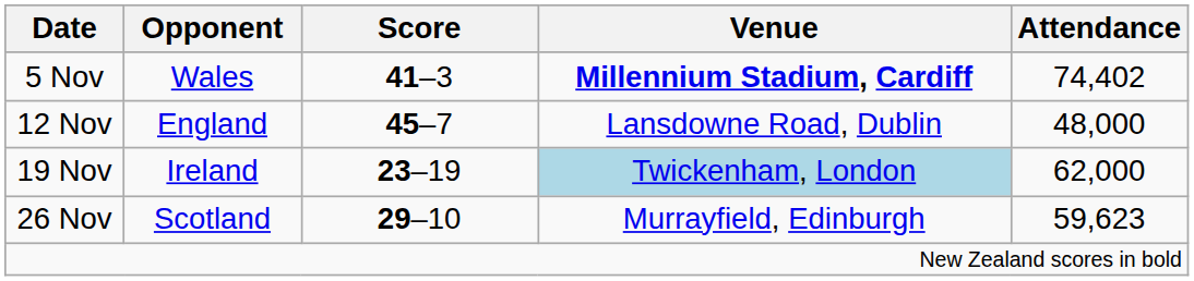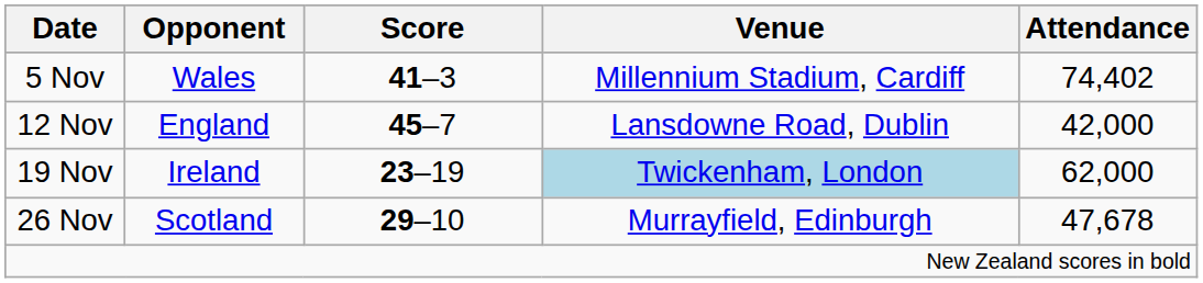 <table class="wikitable" style="text-align:center">
 <tr>
 <th width=10%>Date</th>
 <th width=15%>Opponent</th>
 <th width=20%>Score</th>
 <th width=40%>Venue</th>
 <th width=15%>Attendance</th>
 </tr>
 <tr>
 <td>5 Nov</td>
 <td><a href='#'>Wales</a></td>
 <td><strong>41</strong>–3</td>
-<td><strong><a href='#'>Millennium Stadium</a>, <a href='#'>Cardiff</a></strong></td>
+<td><a href='#'>Millennium Stadium</a>, <a href='#'>Cardiff</a></td>
 <td>74,402</td>
 </tr>
 <tr>
 <td>12 Nov</td>
 <td><a href='#'>England</a></td>
 <td><strong>45</strong>–7</td>
 <td><a href='#'>Lansdowne Road</a>, <a href='#'>Dublin</a></td>
-<td>48,000</td>
+<td>42,000</td>
 </tr>
 <tr>
 <td>19 Nov</td>
 <td><a href='#'>Ireland</a></td>
 <td><strong>23</strong>–19</td>
 <td style="background: lightblue;"><a href='#'>Twickenham</a>, <a href='#'>London</a></td>
 <td>62,000</td>
 </tr>
 <tr>
 <td>26 Nov</td>
 <td><a href='#'>Scotland</a></td>
 <td><strong>29</strong>–10</td>
 <td><a href='#'>Murrayfield</a>, <a href='#'>Edinburgh</a></td>
-<td>59,623</td>
+<td>47,678</td>
 </tr>
 <tr>
 <td colspan="5" style="text-align:right; font-size:85%; line-height:70%;"><small>New Zealand scores in bold</small></td>
 </tr>
 </table>
